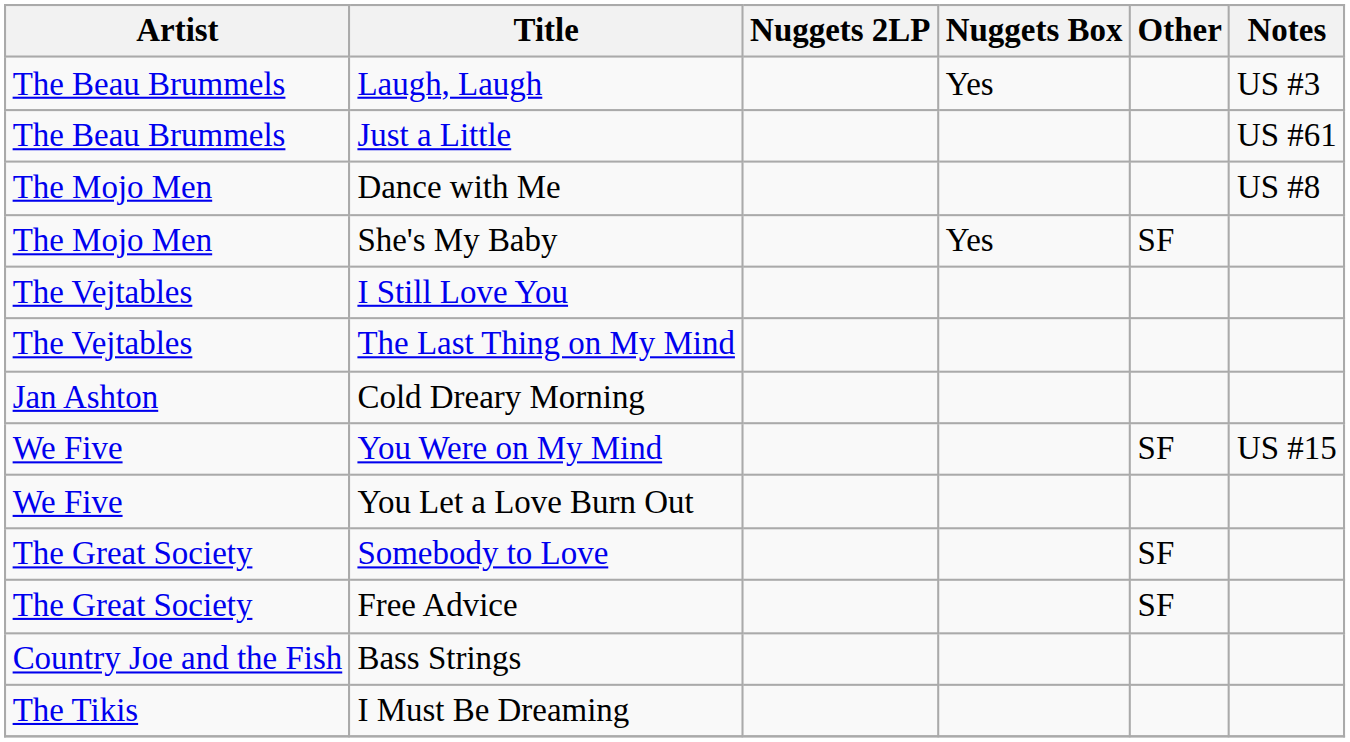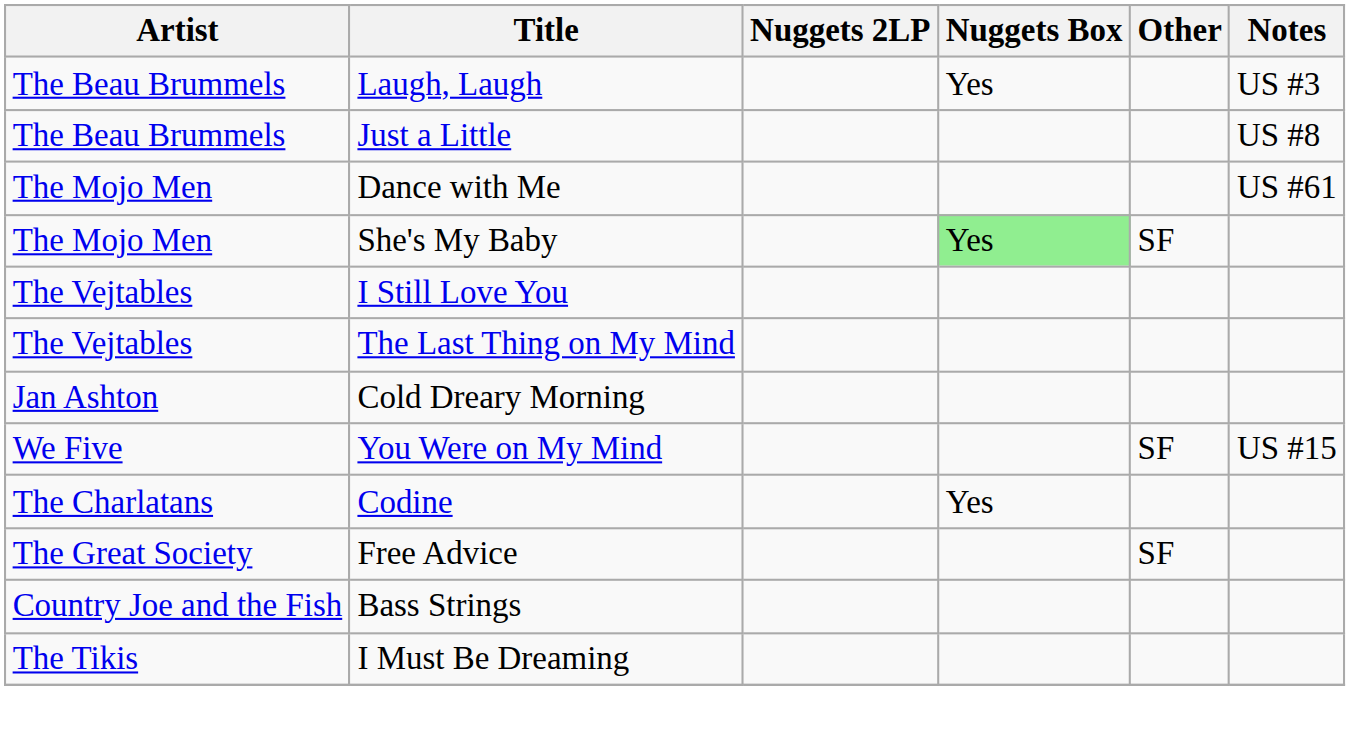 <table class="wikitable sortable">
 <tr>
 <th>Artist</th>
 <th>Title</th>
 <th>Nuggets 2LP</th>
 <th>Nuggets Box</th>
 <th>Other</th>
 <th>Notes</th>
 </tr>
 <tr>
 <td><a href='#'>The Beau Brummels</a></td>
 <td><a href='#'>Laugh, Laugh</a></td>
 <td></td>
 <td>Yes</td>
 <td></td>
 <td>US #3</td>
 </tr>
 <tr>
 <td><a href='#'>The Beau Brummels</a></td>
 <td><a href='#'>Just a Little</a></td>
 <td></td>
 <td></td>
 <td></td>
-<td>US #61</td>
+<td>US #8</td>
 </tr>
 <tr>
 <td><a href='#'>The Mojo Men</a></td>
 <td>Dance with Me</td>
 <td></td>
 <td></td>
 <td></td>
-<td>US #8</td>
+<td>US #61</td>
 </tr>
 <tr>
 <td><a href='#'>The Mojo Men</a></td>
 <td>She's My Baby</td>
 <td></td>
-<td>Yes</td>
+<td style="background: lightgreen;">Yes</td>
 <td>SF</td>
 <td></td>
 </tr>
 <tr>
 <td><a href='#'>The Vejtables</a></td>
 <td><a href='#'>I Still Love You</a></td>
 <td></td>
 <td></td>
 <td></td>
 <td></td>
 </tr>
 <tr>
 <td><a href='#'>The Vejtables</a></td>
 <td><a href='#'>The Last Thing on My Mind</a></td>
 <td></td>
 <td></td>
 <td></td>
 <td></td>
 </tr>
 <tr>
 <td><a href='#'>Jan Ashton</a></td>
 <td>Cold Dreary Morning</td>
 <td></td>
 <td></td>
 <td></td>
 <td></td>
 </tr>
 <tr>
 <td><a href='#'>We Five</a></td>
 <td><a href='#'>You Were on My Mind</a></td>
 <td></td>
 <td></td>
 <td>SF</td>
 <td>US #15</td>
 </tr>
 <tr>
-<td><a href='#'>We Five</a></td>
-<td>You Let a Love Burn Out</td>
+<td><a href='#'>The Charlatans</a></td>
+<td><a href='#'>Codine</a></td>
 <td></td>
+<td>Yes</td>
 <td></td>
-<td></td>
-<td></td>
-</tr>
-<tr>
-<td><a href='#'>The Great Society</a></td>
-<td><a href='#'>Somebody to Love</a></td>
-<td></td>
-<td></td>
-<td>SF</td>
 <td></td>
 </tr>
 <tr>
 <td><a href='#'>The Great Society</a></td>
 <td>Free Advice</td>
 <td></td>
 <td></td>
 <td>SF</td>
 <td></td>
 </tr>
 <tr>
 <td><a href='#'>Country Joe and the Fish</a></td>
 <td>Bass Strings</td>
 <td></td>
 <td></td>
 <td></td>
 <td></td>
 </tr>
 <tr>
 <td><a href='#'>The Tikis</a></td>
 <td>I Must Be Dreaming</td>
 <td></td>
 <td></td>
 <td></td>
 <td></td>
 </tr>
 <tr>
 </tr>
 </table>
